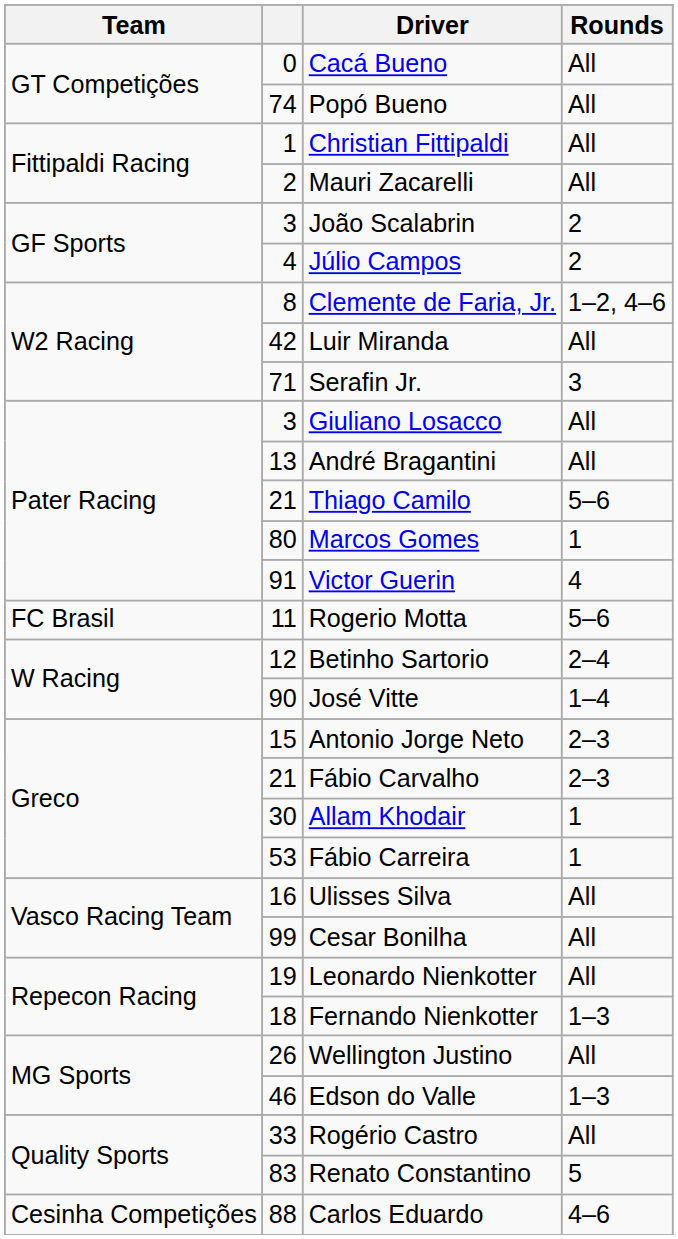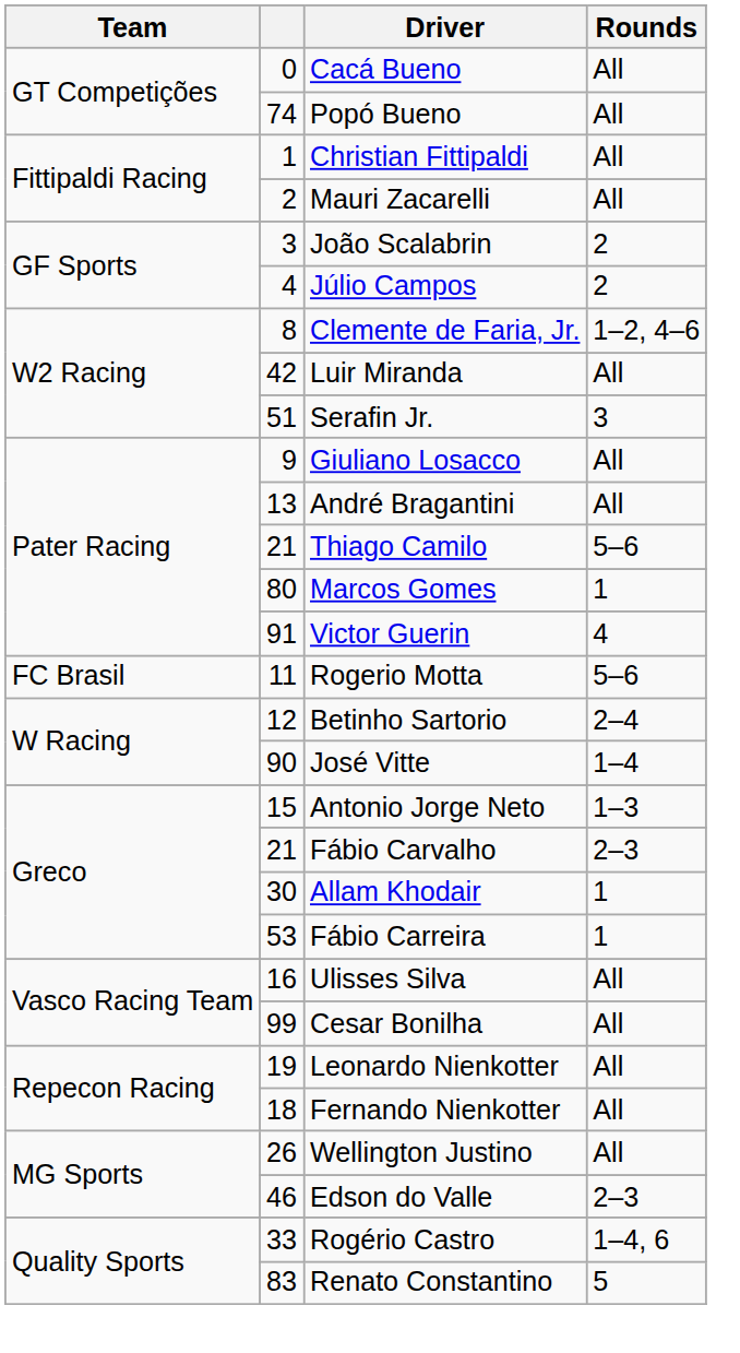 <table class="wikitable" style="font-size: 85%">
 <tr>
 <th>Team</th>
 <th></th>
 <th>Driver</th>
 <th>Rounds</th>
 </tr>
 <tr>
 <td rowspan=2>GT Competições</td>
 <td align=right>0</td>
 <td> <a href='#'>Cacá Bueno</a></td>
 <td>All</td>
 </tr>
 <tr>
 <td align=right>74</td>
 <td> Popó Bueno</td>
 <td>All</td>
 </tr>
 <tr>
 <td rowspan=2>Fittipaldi Racing</td>
 <td align=right>1</td>
 <td> <a href='#'>Christian Fittipaldi</a></td>
 <td>All</td>
 </tr>
 <tr>
 <td align=right>2</td>
 <td> Mauri Zacarelli</td>
 <td>All</td>
 </tr>
 <tr>
 <td rowspan=2>GF Sports</td>
 <td align=right>3</td>
 <td> João Scalabrin</td>
 <td>2</td>
 </tr>
 <tr>
 <td align=right>4</td>
 <td> <a href='#'>Júlio Campos</a></td>
 <td>2</td>
 </tr>
 <tr>
 <td rowspan=3>W2 Racing</td>
 <td align=right>8</td>
 <td> <a href='#'>Clemente de Faria, Jr.</a></td>
 <td>1–2, 4–6</td>
 </tr>
 <tr>
 <td align=right>42</td>
 <td> Luir Miranda</td>
 <td>All</td>
 </tr>
 <tr>
-<td align=right>71</td>
+<td align=right>51</td>
 <td> Serafin Jr.</td>
 <td>3</td>
 </tr>
 <tr>
 <td rowspan=5>Pater Racing</td>
-<td align=right>3</td>
+<td align=right>9</td>
 <td> <a href='#'>Giuliano Losacco</a></td>
 <td>All</td>
 </tr>
 <tr>
 <td align=right>13</td>
 <td> André Bragantini</td>
 <td>All</td>
 </tr>
 <tr>
 <td align=right>21</td>
 <td> <a href='#'>Thiago Camilo</a></td>
 <td>5–6</td>
 </tr>
 <tr>
 <td align=right>80</td>
 <td> <a href='#'>Marcos Gomes</a></td>
 <td>1</td>
 </tr>
 <tr>
 <td align=right>91</td>
 <td> <a href='#'>Victor Guerin</a></td>
 <td>4</td>
 </tr>
 <tr>
 <td>FC Brasil</td>
 <td align=right>11</td>
 <td> Rogerio Motta</td>
 <td>5–6</td>
 </tr>
 <tr>
 <td rowspan=2>W Racing</td>
 <td align=right>12</td>
 <td> Betinho Sartorio</td>
 <td>2–4</td>
 </tr>
 <tr>
 <td align=right>90</td>
 <td> José Vitte</td>
 <td>1–4</td>
 </tr>
 <tr>
 <td rowspan=4>Greco</td>
 <td align=right>15</td>
 <td> Antonio Jorge Neto</td>
-<td>2–3</td>
+<td>1–3</td>
 </tr>
 <tr>
 <td align=right>21</td>
 <td> Fábio Carvalho</td>
 <td>2–3</td>
 </tr>
 <tr>
 <td align=right>30</td>
 <td> <a href='#'>Allam Khodair</a></td>
 <td>1</td>
 </tr>
 <tr>
 <td align=right>53</td>
 <td> Fábio Carreira</td>
 <td>1</td>
 </tr>
 <tr>
 <td rowspan=2>Vasco Racing Team</td>
 <td align=right>16</td>
 <td> Ulisses Silva</td>
 <td>All</td>
 </tr>
 <tr>
 <td align=right>99</td>
 <td> Cesar Bonilha</td>
 <td>All</td>
 </tr>
 <tr>
 <td rowspan=2>Repecon Racing</td>
 <td align=right>19</td>
 <td> Leonardo Nienkotter</td>
 <td>All</td>
 </tr>
 <tr>
 <td align=right>18</td>
 <td> Fernando Nienkotter</td>
-<td>1–3</td>
+<td>All</td>
 </tr>
 <tr>
 <td rowspan=2>MG Sports</td>
 <td align=right>26</td>
 <td> Wellington Justino</td>
 <td>All</td>
 </tr>
 <tr>
 <td align=right>46</td>
 <td> Edson do Valle</td>
-<td>1–3</td>
+<td>2–3</td>
 </tr>
 <tr>
 <td rowspan=2>Quality Sports</td>
 <td align=right>33</td>
 <td> Rogério Castro</td>
-<td>All</td>
+<td>1–4, 6</td>
 </tr>
 <tr>
 <td align=right>83</td>
 <td> Renato Constantino</td>
 <td>5</td>
 </tr>
 <tr>
-<td>Cesinha Competições</td>
-<td align=right>88</td>
-<td> Carlos Eduardo</td>
-<td>4–6</td>
-</tr>
-<tr>
 </tr>
 </table>
